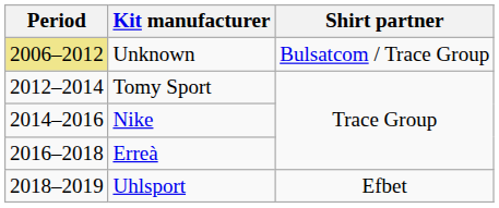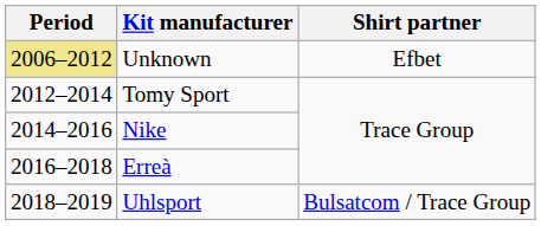 <table class="wikitable" style="text-align: center">
 <tr>
 <th>Period</th>
 <th><a href='#'>Kit</a> manufacturer</th>
 <th>Shirt partner</th>
 </tr>
 <tr>
 <td style="background: khaki;">2006–2012</td>
 <td align="Left" rowspan=1> Unknown</td>
-<td><a href='#'>Bulsatcom</a> / Trace Group</td>
+<td>Efbet</td>
 </tr>
 <tr>
 <td>2012–2014</td>
 <td align="Left" rowspan=1> Tomy Sport</td>
 <td rowspan=3>Trace Group</td>
 </tr>
 <tr>
 <td>2014–2016</td>
 <td align="Left" rowspan=1> <a href='#'>Nike</a></td>
 </tr>
 <tr>
 <td>2016–2018</td>
 <td align="Left" rowspan=1> <a href='#'>Erreà</a></td>
 </tr>
 <tr>
 <td>2018–2019</td>
 <td align="Left" rowspan=1> <a href='#'>Uhlsport</a></td>
-<td>Efbet</td>
+<td><a href='#'>Bulsatcom</a> / Trace Group</td>
 </tr>
 </table>
